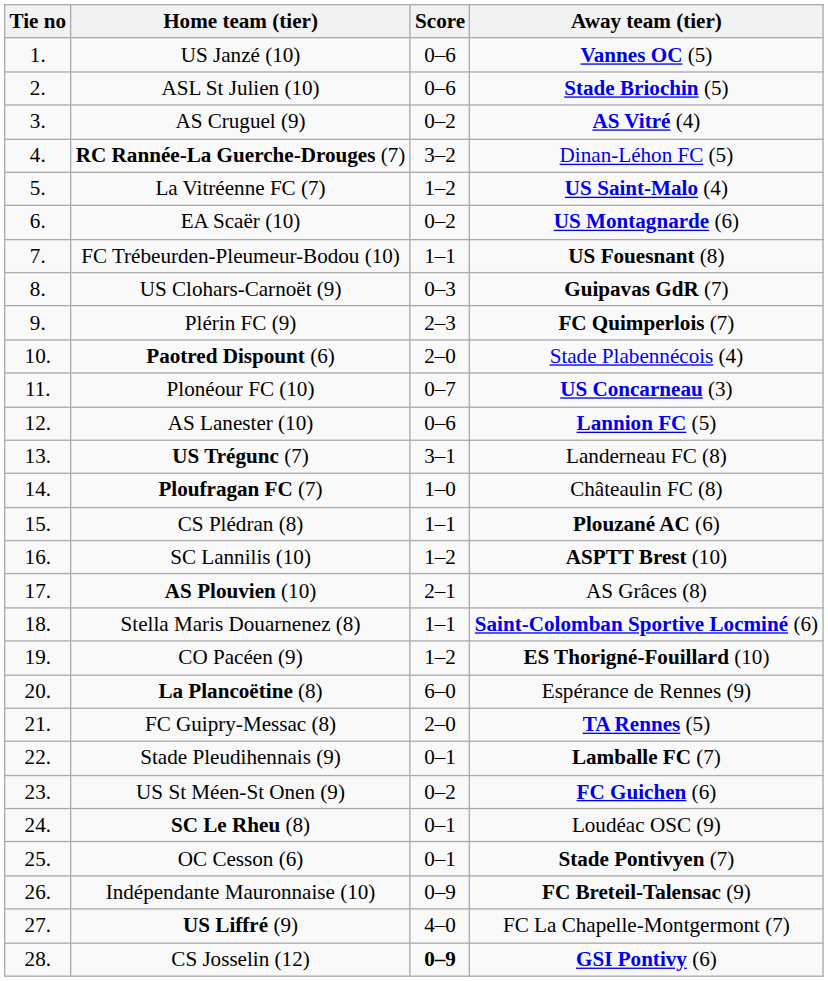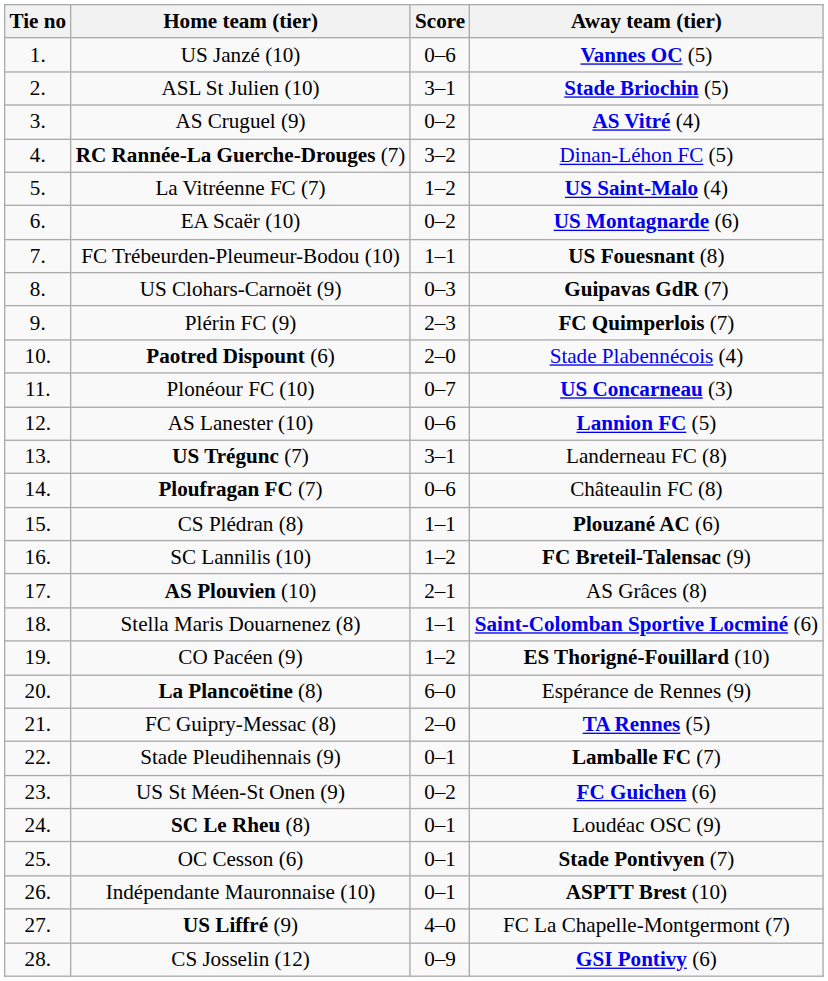 <table class="wikitable" style="text-align: center">
 <tr>
 <th>Tie no</th>
 <th>Home team (tier)</th>
 <th>Score</th>
 <th>Away team (tier)</th>
 </tr>
 <tr>
 <td>1.</td>
 <td>US Janzé (10)</td>
 <td>0–6</td>
 <td><strong><a href='#'>Vannes OC</a></strong> (5)</td>
 </tr>
 <tr>
 <td>2.</td>
 <td>ASL St Julien (10)</td>
-<td>0–6</td>
+<td>3–1</td>
 <td><strong><a href='#'>Stade Briochin</a></strong> (5)</td>
 </tr>
 <tr>
 <td>3.</td>
 <td>AS Cruguel (9)</td>
 <td>0–2</td>
 <td><strong><a href='#'>AS Vitré</a></strong> (4)</td>
 </tr>
 <tr>
 <td>4.</td>
 <td><strong>RC Rannée-La Guerche-Drouges</strong> (7)</td>
 <td>3–2</td>
 <td><a href='#'>Dinan-Léhon FC</a> (5)</td>
 </tr>
 <tr>
 <td>5.</td>
 <td>La Vitréenne FC (7)</td>
 <td>1–2</td>
 <td><strong><a href='#'>US Saint-Malo</a></strong> (4)</td>
 </tr>
 <tr>
 <td>6.</td>
 <td>EA Scaër (10)</td>
 <td>0–2</td>
 <td><strong><a href='#'>US Montagnarde</a></strong> (6)</td>
 </tr>
 <tr>
 <td>7.</td>
 <td>FC Trébeurden-Pleumeur-Bodou (10)</td>
 <td>1–1 </td>
 <td><strong>US Fouesnant</strong> (8)</td>
 </tr>
 <tr>
 <td>8.</td>
 <td>US Clohars-Carnoët (9)</td>
 <td>0–3</td>
 <td><strong>Guipavas GdR</strong> (7)</td>
 </tr>
 <tr>
 <td>9.</td>
 <td>Plérin FC (9)</td>
 <td>2–3</td>
 <td><strong>FC Quimperlois</strong> (7)</td>
 </tr>
 <tr>
 <td>10.</td>
 <td><strong>Paotred Dispount</strong> (6)</td>
 <td>2–0</td>
 <td><a href='#'>Stade Plabennécois</a> (4)</td>
 </tr>
 <tr>
 <td>11.</td>
 <td>Plonéour FC (10)</td>
 <td>0–7</td>
 <td><strong><a href='#'>US Concarneau</a></strong> (3)</td>
 </tr>
 <tr>
 <td>12.</td>
 <td>AS Lanester (10)</td>
 <td>0–6</td>
 <td><strong><a href='#'>Lannion FC</a></strong> (5)</td>
 </tr>
 <tr>
 <td>13.</td>
 <td><strong>US Trégunc</strong> (7)</td>
 <td>3–1</td>
 <td>Landerneau FC (8)</td>
 </tr>
 <tr>
 <td>14.</td>
 <td><strong>Ploufragan FC</strong> (7)</td>
-<td>1–0</td>
+<td>0–6</td>
 <td>Châteaulin FC (8)</td>
 </tr>
 <tr>
 <td>15.</td>
 <td>CS Plédran (8)</td>
 <td>1–1 </td>
 <td><strong>Plouzané AC</strong> (6)</td>
 </tr>
 <tr>
 <td>16.</td>
 <td>SC Lannilis (10)</td>
 <td>1–2</td>
-<td><strong>ASPTT Brest</strong> (10)</td>
+<td><strong>FC Breteil-Talensac</strong> (9)</td>
 </tr>
 <tr>
 <td>17.</td>
 <td><strong>AS Plouvien</strong> (10)</td>
 <td>2–1</td>
 <td>AS Grâces (8)</td>
 </tr>
 <tr>
 <td>18.</td>
 <td>Stella Maris Douarnenez (8)</td>
 <td>1–1 </td>
 <td><strong><a href='#'>Saint-Colomban Sportive Locminé</a></strong> (6)</td>
 </tr>
 <tr>
 <td>19.</td>
 <td>CO Pacéen (9)</td>
 <td>1–2</td>
 <td><strong>ES Thorigné-Fouillard</strong> (10)</td>
 </tr>
 <tr>
 <td>20.</td>
 <td><strong>La Plancoëtine</strong> (8)</td>
 <td>6–0</td>
 <td>Espérance de Rennes (9)</td>
 </tr>
 <tr>
 <td>21.</td>
 <td>FC Guipry-Messac (8)</td>
 <td>2–0</td>
 <td><strong><a href='#'>TA Rennes</a></strong> (5)</td>
 </tr>
 <tr>
 <td>22.</td>
 <td>Stade Pleudihennais (9)</td>
 <td>0–1</td>
 <td><strong>Lamballe FC</strong> (7)</td>
 </tr>
 <tr>
 <td>23.</td>
 <td>US St Méen-St Onen (9)</td>
 <td>0–2</td>
 <td><strong><a href='#'>FC Guichen</a></strong> (6)</td>
 </tr>
 <tr>
 <td>24.</td>
 <td><strong>SC Le Rheu</strong> (8)</td>
 <td>0–1</td>
 <td>Loudéac OSC (9)</td>
 </tr>
 <tr>
 <td>25.</td>
 <td>OC Cesson (6)</td>
 <td>0–1</td>
 <td><strong>Stade Pontivyen</strong> (7)</td>
 </tr>
 <tr>
 <td>26.</td>
 <td>Indépendante Mauronnaise (10)</td>
-<td>0–9</td>
-<td><strong>FC Breteil-Talensac</strong> (9)</td>
+<td>0–1</td>
+<td><strong>ASPTT Brest</strong> (10)</td>
 </tr>
 <tr>
 <td>27.</td>
 <td><strong>US Liffré</strong> (9)</td>
 <td>4–0</td>
 <td>FC La Chapelle-Montgermont (7)</td>
 </tr>
 <tr>
 <td>28.</td>
 <td>CS Josselin (12)</td>
-<td><strong>0–9</strong></td>
+<td>0–9</td>
 <td><strong><a href='#'>GSI Pontivy</a></strong> (6)</td>
 </tr>
 </table>
